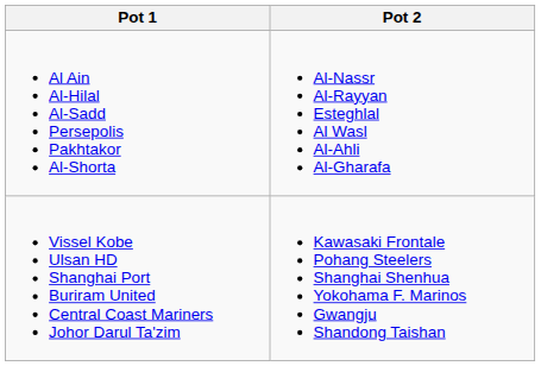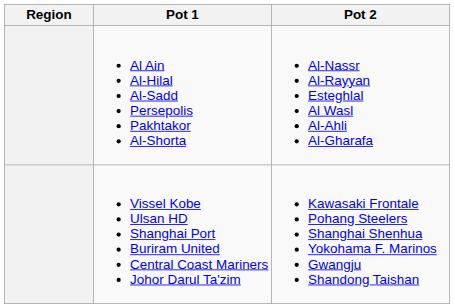 <table class="wikitable">
 <tr>
+<th width="20%">Region</th>
 <th width="40%">Pot 1</th>
 <th width="40%">Pot 2</th>
 </tr>
 <tr>
+<th></th>
 <td><br><ul><li> <a href='#'>Al Ain</a>  </li><li> <a href='#'>Al-Hilal</a> </li><li> <a href='#'>Al-Sadd</a> </li><li> <a href='#'>Persepolis</a> </li><li> <a href='#'>Pakhtakor</a> </li><li> <a href='#'>Al-Shorta</a> </li></ul></td>
 <td><br><ul><li> <a href='#'>Al-Nassr</a> </li><li> <a href='#'>Al-Rayyan</a> </li><li> <a href='#'>Esteghlal</a> </li><li> <a href='#'>Al Wasl</a> </li><li> <a href='#'>Al-Ahli</a> </li><li> <a href='#'>Al-Gharafa</a> </li></ul></td>
 </tr>
 <tr>
+<th></th>
 <td><br><ul><li> <a href='#'>Vissel Kobe</a> </li><li> <a href='#'>Ulsan HD</a> </li><li> <a href='#'>Shanghai Port</a> </li><li> <a href='#'>Buriram United</a> </li><li> <a href='#'>Central Coast Mariners</a> </li><li> <a href='#'>Johor Darul Ta'zim</a> </li></ul></td>
 <td><br><ul><li> <a href='#'>Kawasaki Frontale</a> </li><li> <a href='#'>Pohang Steelers</a> </li><li> <a href='#'>Shanghai Shenhua</a> </li><li> <a href='#'>Yokohama F. Marinos</a> </li><li> <a href='#'>Gwangju</a> </li><li> <a href='#'>Shandong Taishan</a> </li></ul></td>
 </tr>
 </table>
